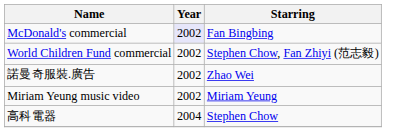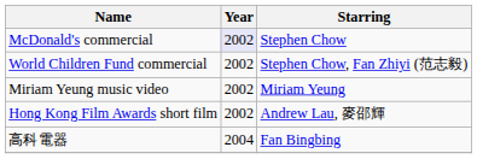 <table class="wikitable">
 <tr>
 <th>Name</th>
 <th>Year</th>
 <th>Starring</th>
 </tr>
 <tr>
 <td><a href='#'>McDonald's</a> commercial</td>
 <td style="background: lavender;">2002</td>
-<td><a href='#'>Fan Bingbing</a></td>
+<td><a href='#'>Stephen Chow</a></td>
 </tr>
 <tr>
 <td><a href='#'>World Children Fund</a> commercial</td>
 <td>2002</td>
 <td><a href='#'>Stephen Chow</a>, <a href='#'>Fan Zhiyi</a> (范志毅)</td>
 </tr>
 <tr>
-<td>諾曼奇服裝.廣告</td>
-<td>2002</td>
-<td><a href='#'>Zhao Wei</a></td>
-</tr>
-<tr>
 <td>Miriam Yeung music video</td>
 <td>2002</td>
 <td><a href='#'>Miriam Yeung</a></td>
 </tr>
 <tr>
+<td><a href='#'>Hong Kong Film Awards</a> short film</td>
+<td>2002</td>
+<td><a href='#'>Andrew Lau</a>, 麥邵輝</td>
+</tr>
+<tr>
 <td>高科電器</td>
 <td>2004</td>
-<td><a href='#'>Stephen Chow</a></td>
+<td><a href='#'>Fan Bingbing</a></td>
 </tr>
 <tr>
 </tr>
 </table>
